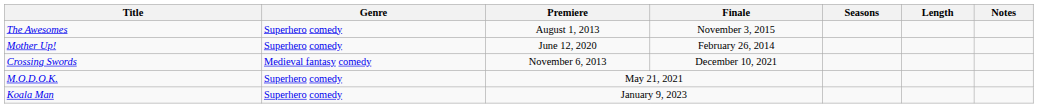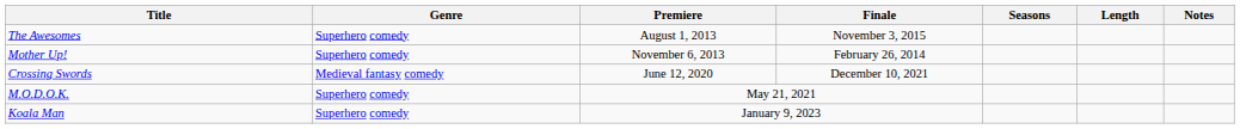 <table class="wikitable sortable" style="width:100%;">
 <tr>
 <th scope="col" style="width:25%;">Title</th>
 <th>Genre</th>
 <th>Premiere</th>
 <th>Finale</th>
 <th>Seasons</th>
 <th>Length</th>
 <th>Notes</th>
 </tr>
 <tr>
 <td><em><a href='#'>The Awesomes</a></em></td>
 <td><a href='#'>Superhero</a> <a href='#'>comedy</a></td>
 <td style="text-align:center">August 1, 2013</td>
 <td style="text-align:center">November 3, 2015</td>
 <td></td>
 <td></td>
 <td></td>
 </tr>
 <tr>
 <td><em><a href='#'>Mother Up!</a></em></td>
 <td><a href='#'>Superhero</a> <a href='#'>comedy</a></td>
-<td style="text-align:center">June 12, 2020</td>
+<td style="text-align:center">November 6, 2013</td>
 <td style="text-align:center">February 26, 2014</td>
 <td></td>
 <td></td>
 <td></td>
 </tr>
 <tr>
 <td><em><a href='#'>Crossing Swords</a></em></td>
 <td><a href='#'>Medieval fantasy</a> <a href='#'>comedy</a></td>
-<td style="text-align:center">November 6, 2013</td>
+<td style="text-align:center">June 12, 2020</td>
 <td style="text-align:center">December 10, 2021</td>
 <td></td>
 <td></td>
 <td></td>
 </tr>
 <tr>
 <td><em><a href='#'>M.O.D.O.K.</a></em></td>
 <td><a href='#'>Superhero</a> <a href='#'>comedy</a></td>
 <td colspan="2" style="text-align:center">May 21, 2021</td>
 <td></td>
 <td></td>
 <td></td>
 </tr>
 <tr>
 <td><em><a href='#'>Koala Man</a></em></td>
 <td><a href='#'>Superhero</a> <a href='#'>comedy</a></td>
 <td colspan="2" style="text-align:center">January 9, 2023</td>
 <td></td>
 <td></td>
 <td></td>
 </tr>
 </table>
